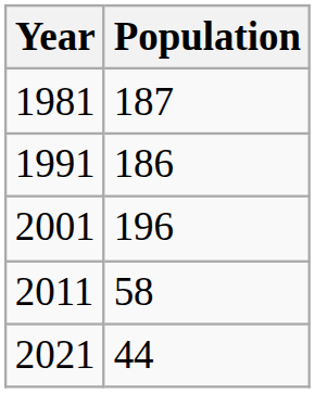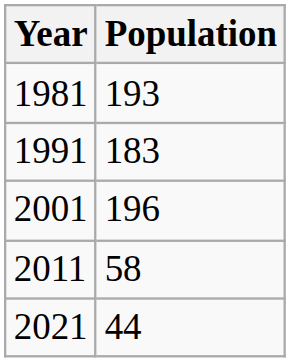 <table class=wikitable>
 <tr>
 <th>Year</th>
 <th>Population</th>
 </tr>
 <tr>
 <td>1981</td>
-<td>187</td>
+<td>193</td>
 </tr>
 <tr>
 <td>1991</td>
-<td>186</td>
+<td>183</td>
 </tr>
 <tr>
 <td>2001</td>
 <td>196</td>
 </tr>
 <tr>
 <td>2011</td>
 <td>58</td>
 </tr>
 <tr>
 <td>2021</td>
 <td>44</td>
 </tr>
 </table>
